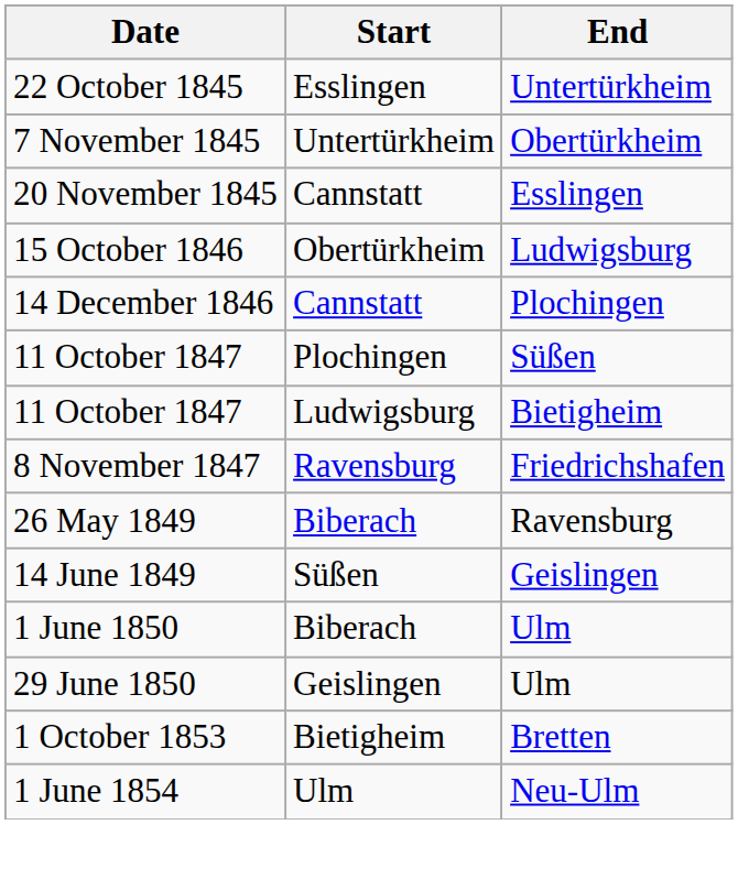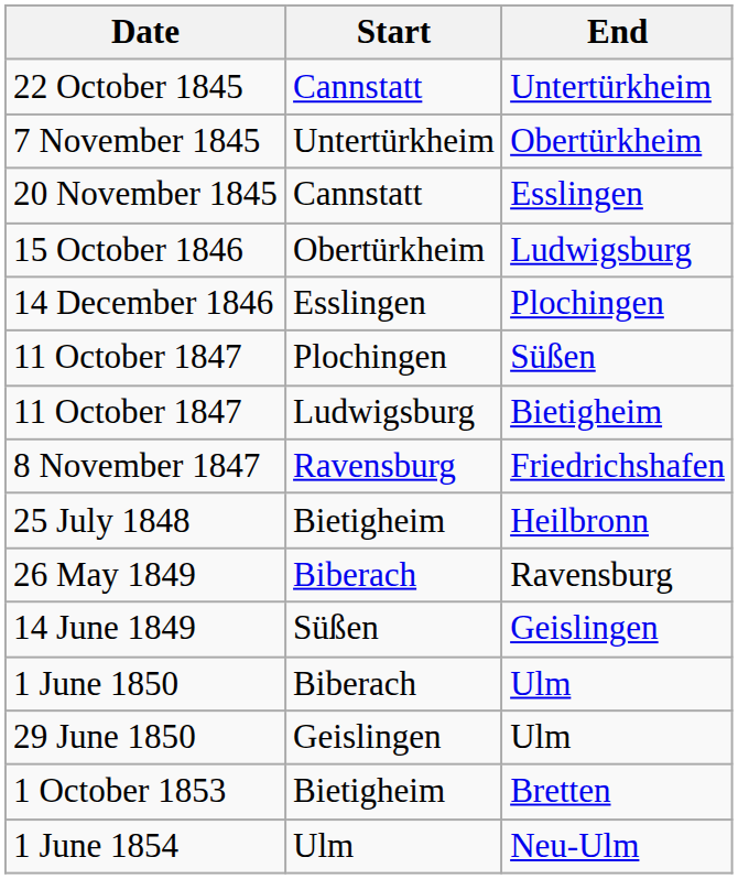 <table class="wikitable">
 <tr>
 <th>Date</th>
 <th>Start</th>
 <th>End</th>
 </tr>
 <tr>
 <td>22 October 1845</td>
-<td>Esslingen</td>
+<td><a href='#'>Cannstatt</a></td>
 <td><a href='#'>Untertürkheim</a></td>
 </tr>
 <tr>
 <td>7 November 1845</td>
 <td>Untertürkheim</td>
 <td><a href='#'>Obertürkheim</a></td>
 </tr>
 <tr>
 <td>20 November 1845</td>
 <td>Cannstatt</td>
 <td><a href='#'>Esslingen</a></td>
 </tr>
 <tr>
 <td>15 October 1846</td>
 <td>Obertürkheim</td>
 <td><a href='#'>Ludwigsburg</a></td>
 </tr>
 <tr>
 <td>14 December 1846</td>
-<td><a href='#'>Cannstatt</a></td>
+<td>Esslingen</td>
 <td><a href='#'>Plochingen</a></td>
 </tr>
 <tr>
 <td>11 October 1847</td>
 <td>Plochingen</td>
 <td><a href='#'>Süßen</a></td>
 </tr>
 <tr>
 <td>11 October 1847</td>
 <td>Ludwigsburg</td>
 <td><a href='#'>Bietigheim</a></td>
 </tr>
 <tr>
 <td>8 November 1847</td>
 <td><a href='#'>Ravensburg</a></td>
 <td><a href='#'>Friedrichshafen</a></td>
+</tr>
+<tr>
+<td>25 July 1848</td>
+<td>Bietigheim</td>
+<td><a href='#'>Heilbronn</a></td>
 </tr>
 <tr>
 <td>26 May 1849</td>
 <td><a href='#'>Biberach</a></td>
 <td>Ravensburg</td>
 </tr>
 <tr>
 <td>14 June 1849</td>
 <td>Süßen</td>
 <td><a href='#'>Geislingen</a></td>
 </tr>
 <tr>
 <td>1 June 1850</td>
 <td>Biberach</td>
 <td><a href='#'>Ulm</a></td>
 </tr>
 <tr>
 <td>29 June 1850</td>
 <td>Geislingen</td>
 <td>Ulm</td>
 </tr>
 <tr>
 <td>1 October 1853</td>
 <td>Bietigheim</td>
 <td><a href='#'>Bretten</a></td>
 </tr>
 <tr>
 <td>1 June 1854</td>
 <td>Ulm</td>
 <td><a href='#'>Neu-Ulm</a></td>
 </tr>
 </table>
